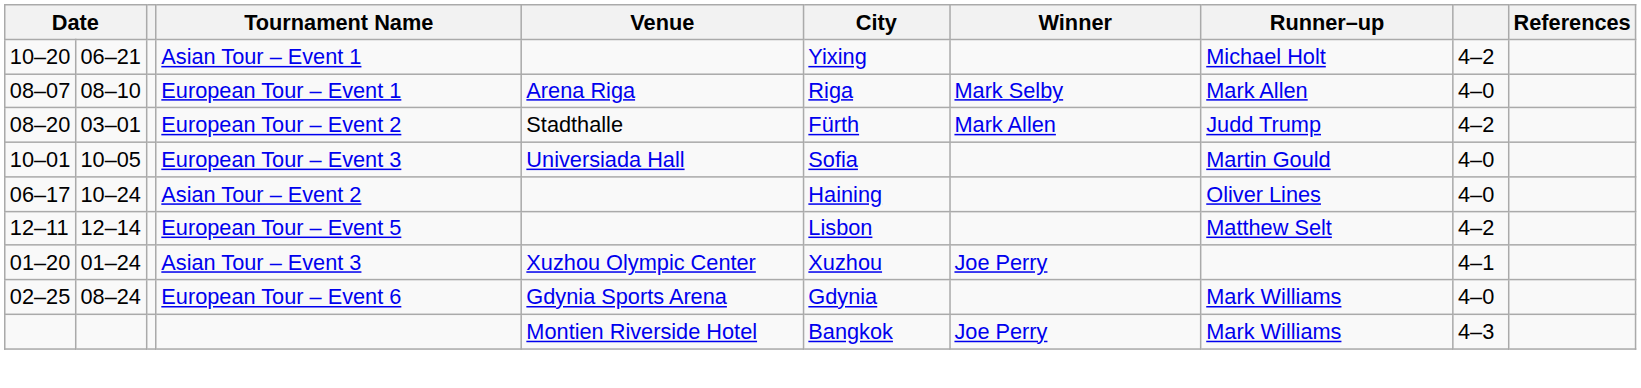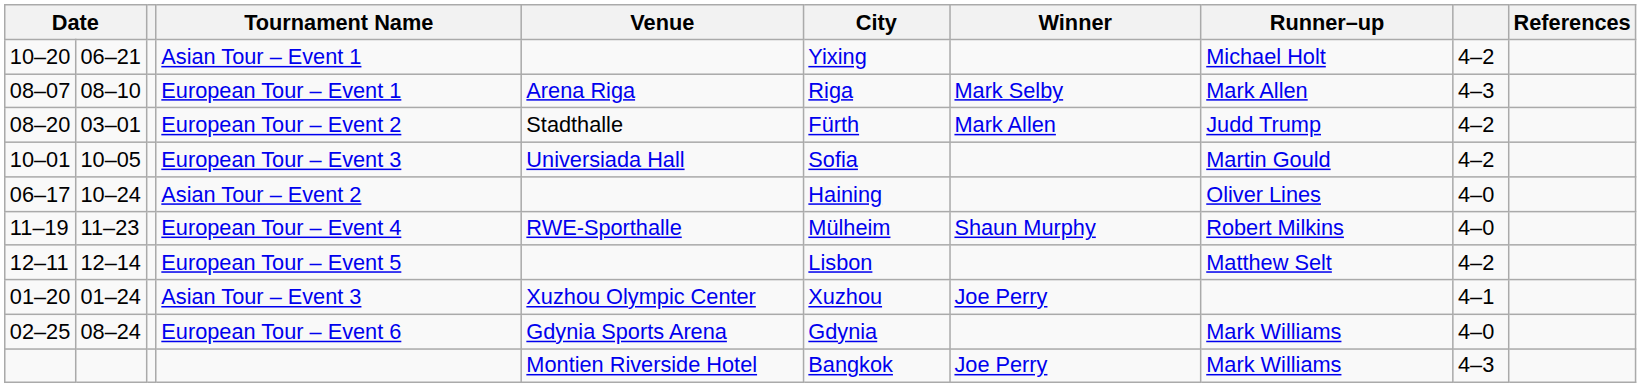 <table class="wikitable" style="font-size: 90%">
 <tr>
 <th colspan="2" width=40>Date</th>
 <th></th>
 <th width=235>Tournament Name</th>
 <th width=180>Venue</th>
 <th width=90>City</th>
 <th width=160>Winner</th>
 <th width=160>Runner–up</th>
 <th width=30></th>
 <th width=20>References</th>
 </tr>
 <tr>
 <td>10–20</td>
 <td>06–21</td>
 <td></td>
 <td><a href='#'>Asian Tour – Event 1</a></td>
 <td></td>
 <td><a href='#'>Yixing</a></td>
 <td></td>
 <td> <a href='#'>Michael Holt</a></td>
 <td>4–2</td>
 <td></td>
 </tr>
 <tr>
 <td>08–07</td>
 <td>08–10</td>
 <td></td>
 <td><a href='#'>European Tour – Event 1</a></td>
 <td><a href='#'>Arena Riga</a></td>
 <td><a href='#'>Riga</a></td>
 <td> <a href='#'>Mark Selby</a></td>
 <td> <a href='#'>Mark Allen</a></td>
-<td>4–0</td>
+<td>4–3</td>
 <td></td>
 </tr>
 <tr>
 <td>08–20</td>
 <td>03–01</td>
 <td></td>
 <td><a href='#'>European Tour – Event 2</a></td>
 <td>Stadthalle</td>
 <td><a href='#'>Fürth</a></td>
 <td> <a href='#'>Mark Allen</a></td>
 <td> <a href='#'>Judd Trump</a></td>
 <td>4–2</td>
 <td></td>
 </tr>
 <tr>
 <td>10–01</td>
 <td>10–05</td>
 <td></td>
 <td><a href='#'>European Tour – Event 3</a></td>
 <td><a href='#'>Universiada Hall</a></td>
 <td><a href='#'>Sofia</a></td>
 <td></td>
 <td> <a href='#'>Martin Gould</a></td>
-<td>4–0</td>
+<td>4–2</td>
 <td></td>
 </tr>
 <tr>
 <td>06–17</td>
 <td>10–24</td>
 <td></td>
 <td><a href='#'>Asian Tour – Event 2</a></td>
 <td></td>
 <td><a href='#'>Haining</a></td>
 <td></td>
 <td> <a href='#'>Oliver Lines</a></td>
+<td>4–0</td>
+<td></td>
+</tr>
+<tr>
+<td>11–19</td>
+<td>11–23</td>
+<td></td>
+<td><a href='#'>European Tour – Event 4</a></td>
+<td><a href='#'>RWE-Sporthalle</a></td>
+<td><a href='#'>Mülheim</a></td>
+<td> <a href='#'>Shaun Murphy</a></td>
+<td> <a href='#'>Robert Milkins</a></td>
 <td>4–0</td>
 <td></td>
 </tr>
 <tr>
 <td>12–11</td>
 <td>12–14</td>
 <td></td>
 <td><a href='#'>European Tour – Event 5</a></td>
 <td></td>
 <td><a href='#'>Lisbon</a></td>
 <td></td>
 <td> <a href='#'>Matthew Selt</a></td>
 <td>4–2</td>
 <td></td>
 </tr>
 <tr>
 <td>01–20</td>
 <td>01–24</td>
 <td></td>
 <td><a href='#'>Asian Tour – Event 3</a></td>
 <td><a href='#'>Xuzhou Olympic Center</a></td>
 <td><a href='#'>Xuzhou</a></td>
 <td> <a href='#'>Joe Perry</a></td>
 <td></td>
 <td>4–1</td>
 <td></td>
 </tr>
 <tr>
 <td>02–25</td>
 <td>08–24</td>
 <td></td>
 <td><a href='#'>European Tour – Event 6</a></td>
 <td><a href='#'>Gdynia Sports Arena</a></td>
 <td><a href='#'>Gdynia</a></td>
 <td></td>
 <td> <a href='#'>Mark Williams</a></td>
 <td>4–0</td>
 <td></td>
 </tr>
 <tr>
 <td></td>
 <td></td>
 <td></td>
 <td></td>
 <td><a href='#'>Montien Riverside Hotel</a></td>
 <td><a href='#'>Bangkok</a></td>
 <td> <a href='#'>Joe Perry</a></td>
 <td> <a href='#'>Mark Williams</a></td>
 <td>4–3</td>
 <td></td>
 </tr>
 </table>
